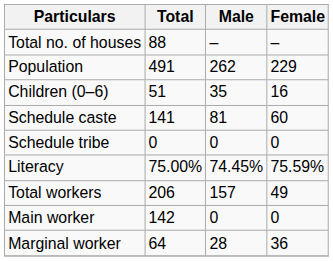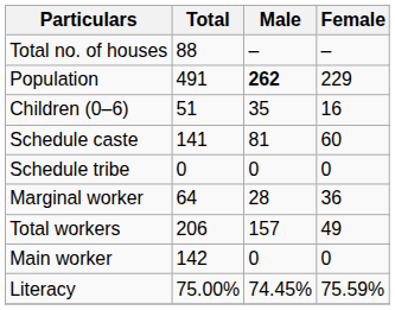 <table class="wikitable sortable">
 <tr>
 <th>Particulars</th>
 <th>Total</th>
 <th>Male</th>
 <th>Female</th>
 </tr>
 <tr>
 <td>Total no. of houses</td>
 <td>88</td>
 <td>–</td>
 <td>–</td>
 </tr>
 <tr>
 <td>Population</td>
 <td>491</td>
-<td>262</td>
+<td><strong>262</strong></td>
 <td>229</td>
 </tr>
 <tr>
 <td>Children (0–6)</td>
 <td>51</td>
 <td>35</td>
 <td>16</td>
 </tr>
 <tr>
 <td>Schedule caste</td>
 <td>141</td>
 <td>81</td>
 <td>60</td>
 </tr>
 <tr>
 <td>Schedule tribe</td>
 <td>0</td>
 <td>0</td>
 <td>0</td>
 </tr>
 <tr>
-<td>Literacy</td>
-<td>75.00%</td>
-<td>74.45%</td>
-<td>75.59%</td>
+<td>Marginal worker</td>
+<td>64</td>
+<td>28</td>
+<td>36</td>
 </tr>
 <tr>
 <td>Total workers</td>
 <td>206</td>
 <td>157</td>
 <td>49</td>
 </tr>
 <tr>
 <td>Main worker</td>
 <td>142</td>
 <td>0</td>
 <td>0</td>
 </tr>
 <tr>
-<td>Marginal worker</td>
-<td>64</td>
-<td>28</td>
-<td>36</td>
+<td>Literacy</td>
+<td>75.00%</td>
+<td>74.45%</td>
+<td>75.59%</td>
 </tr>
 <tr>
 </tr>
 </table>
